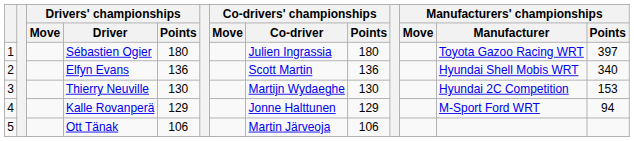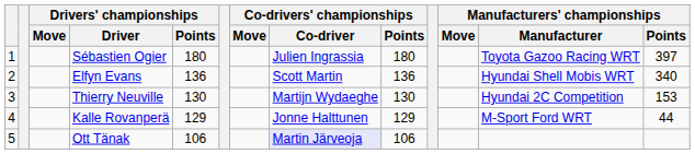 <table class="wikitable" style="font-size:85%;">
 <tr>
 <th rowspan="2"></th>
 <th rowspan="7" style="width:5px;"></th>
 <th colspan="3">Drivers' championships</th>
 <th rowspan="7" style="width:5px;"></th>
 <th colspan="3" nowrap>Co-drivers' championships</th>
 <th rowspan="7" style="width:5px;"></th>
 <th colspan="3" nowrap>Manufacturers' championships</th>
 </tr>
 <tr>
 <th>Move</th>
 <th>Driver</th>
 <th>Points</th>
 <th>Move</th>
 <th>Co-driver</th>
 <th>Points</th>
 <th>Move</th>
 <th>Manufacturer</th>
 <th>Points</th>
 </tr>
 <tr>
 <td align="center">1</td>
 <td align="center"></td>
 <td><a href='#'>Sébastien Ogier</a></td>
 <td align="center">180</td>
 <td align="center"></td>
 <td><a href='#'>Julien Ingrassia</a></td>
 <td align="center">180</td>
 <td align="center"></td>
 <td nowrap><a href='#'>Toyota Gazoo Racing WRT</a></td>
 <td align="center">397</td>
 </tr>
 <tr>
 <td align="center">2</td>
 <td align="center"></td>
 <td><a href='#'>Elfyn Evans</a></td>
 <td align="center">136</td>
 <td align="center"></td>
 <td><a href='#'>Scott Martin</a></td>
 <td align="center">136</td>
 <td align="center"></td>
 <td><a href='#'>Hyundai Shell Mobis WRT</a></td>
 <td align="center">340</td>
 </tr>
 <tr>
 <td align="center">3</td>
 <td align="center"></td>
 <td><a href='#'>Thierry Neuville</a></td>
 <td align="center">130</td>
 <td align="center"></td>
 <td nowrap><a href='#'>Martijn Wydaeghe</a></td>
 <td align="center">130</td>
 <td align="center"></td>
 <td><a href='#'>Hyundai 2C Competition</a></td>
 <td align="center">153</td>
 </tr>
 <tr>
 <td align="center">4</td>
 <td align="center"></td>
 <td nowrap><a href='#'>Kalle Rovanperä</a></td>
 <td align="center">129</td>
 <td align="center"></td>
 <td nowrap><a href='#'>Jonne Halttunen</a></td>
 <td align="center">129</td>
 <td align="center"></td>
 <td><a href='#'>M-Sport Ford WRT</a></td>
-<td align="center">94</td>
+<td align="center">44</td>
 </tr>
 <tr>
 <td align="center">5</td>
 <td align="center"></td>
 <td><a href='#'>Ott Tänak</a></td>
 <td align="center">106</td>
 <td align="center"></td>
-<td><a href='#'>Martin Järveoja</a></td>
+<td style="background: lavender;"><a href='#'>Martin Järveoja</a></td>
 <td align="center">106</td>
 <td></td>
 <td></td>
 <td></td>
 </tr>
 </table>
